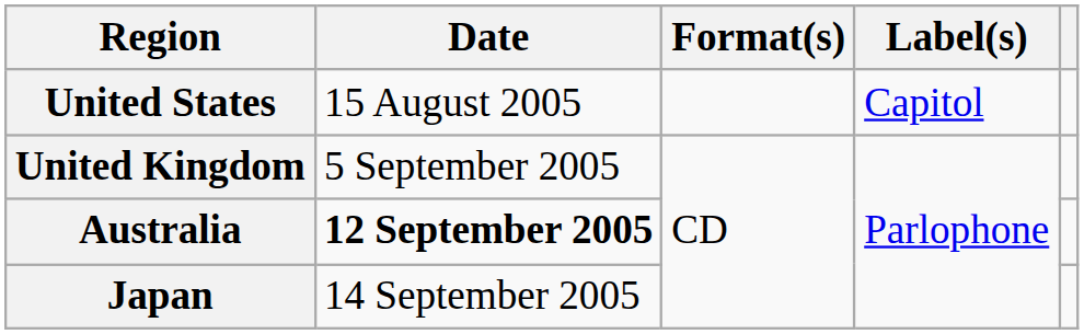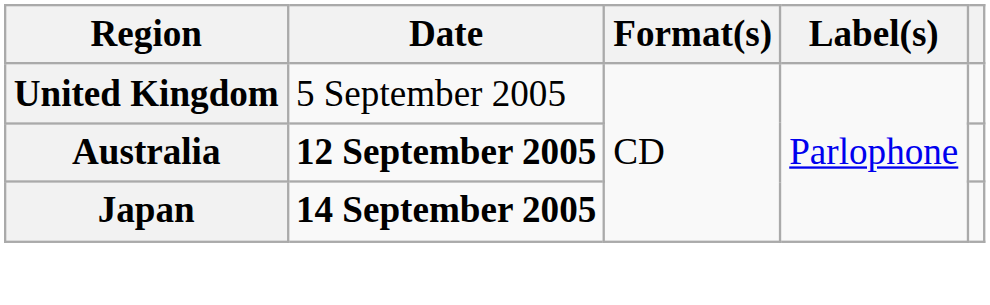 <table class="wikitable plainrowheaders">
 <tr>
 <th scope="col">Region</th>
 <th scope="col">Date</th>
 <th scope="col">Format(s)</th>
 <th scope="col">Label(s)</th>
 <th scope="col"></th>
-</tr>
-<tr>
-<th scope="row">United States</th>
-<td>15 August 2005</td>
-<td></td>
-<td><a href='#'>Capitol</a></td>
-<td align="center"></td>
 </tr>
 <tr>
 <th scope="row">United Kingdom</th>
 <td>5 September 2005</td>
 <td rowspan="3">CD</td>
 <td rowspan="3"><a href='#'>Parlophone</a></td>
 <td align="center"></td>
 </tr>
 <tr>
 <th scope="row">Australia</th>
 <td><strong>12 September 2005</strong></td>
 <td align="center"></td>
 </tr>
 <tr>
 <th scope="row">Japan</th>
-<td>14 September 2005</td>
+<td><strong>14 September 2005</strong></td>
 <td align="center"></td>
 </tr>
 </table>
